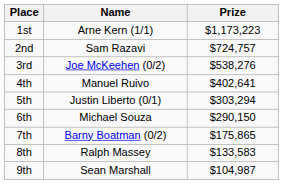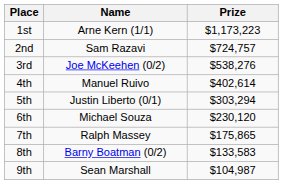 <table class="wikitable">
 <tr>
 <th width="50">Place</th>
 <th width="200">Name</th>
 <th width="125">Prize</th>
 </tr>
 <tr>
 <td align = "center">1st</td>
 <td align = "center">Arne Kern (1/1)</td>
 <td align = "center">$1,173,223</td>
 </tr>
 <tr>
 <td align = "center">2nd</td>
 <td align = "center">Sam Razavi</td>
 <td align = "center">$724,757</td>
 </tr>
 <tr>
 <td align = "center">3rd</td>
 <td align = "center"><a href='#'>Joe McKeehen</a> (0/2)</td>
 <td align = "center">$538,276</td>
 </tr>
 <tr>
 <td align = "center">4th</td>
 <td align = "center">Manuel Ruivo</td>
-<td align = "center">$402,641</td>
+<td align = "center">$402,614</td>
 </tr>
 <tr>
 <td align = "center">5th</td>
 <td align = "center">Justin Liberto (0/1)</td>
 <td align = "center">$303,294</td>
 </tr>
 <tr>
 <td align = "center">6th</td>
 <td align = "center">Michael Souza</td>
-<td align = "center">$290,150</td>
+<td align = "center">$230,120</td>
 </tr>
 <tr>
 <td align = "center">7th</td>
-<td align = "center"><a href='#'>Barny Boatman</a> (0/2)</td>
+<td align = "center">Ralph Massey</td>
 <td align = "center">$175,865</td>
 </tr>
 <tr>
 <td align = "center">8th</td>
-<td align = "center">Ralph Massey</td>
+<td align = "center"><a href='#'>Barny Boatman</a> (0/2)</td>
 <td align = "center">$133,583</td>
 </tr>
 <tr>
 <td align = "center">9th</td>
 <td align = "center">Sean Marshall</td>
 <td align = "center">$104,987</td>
 </tr>
 </table>
